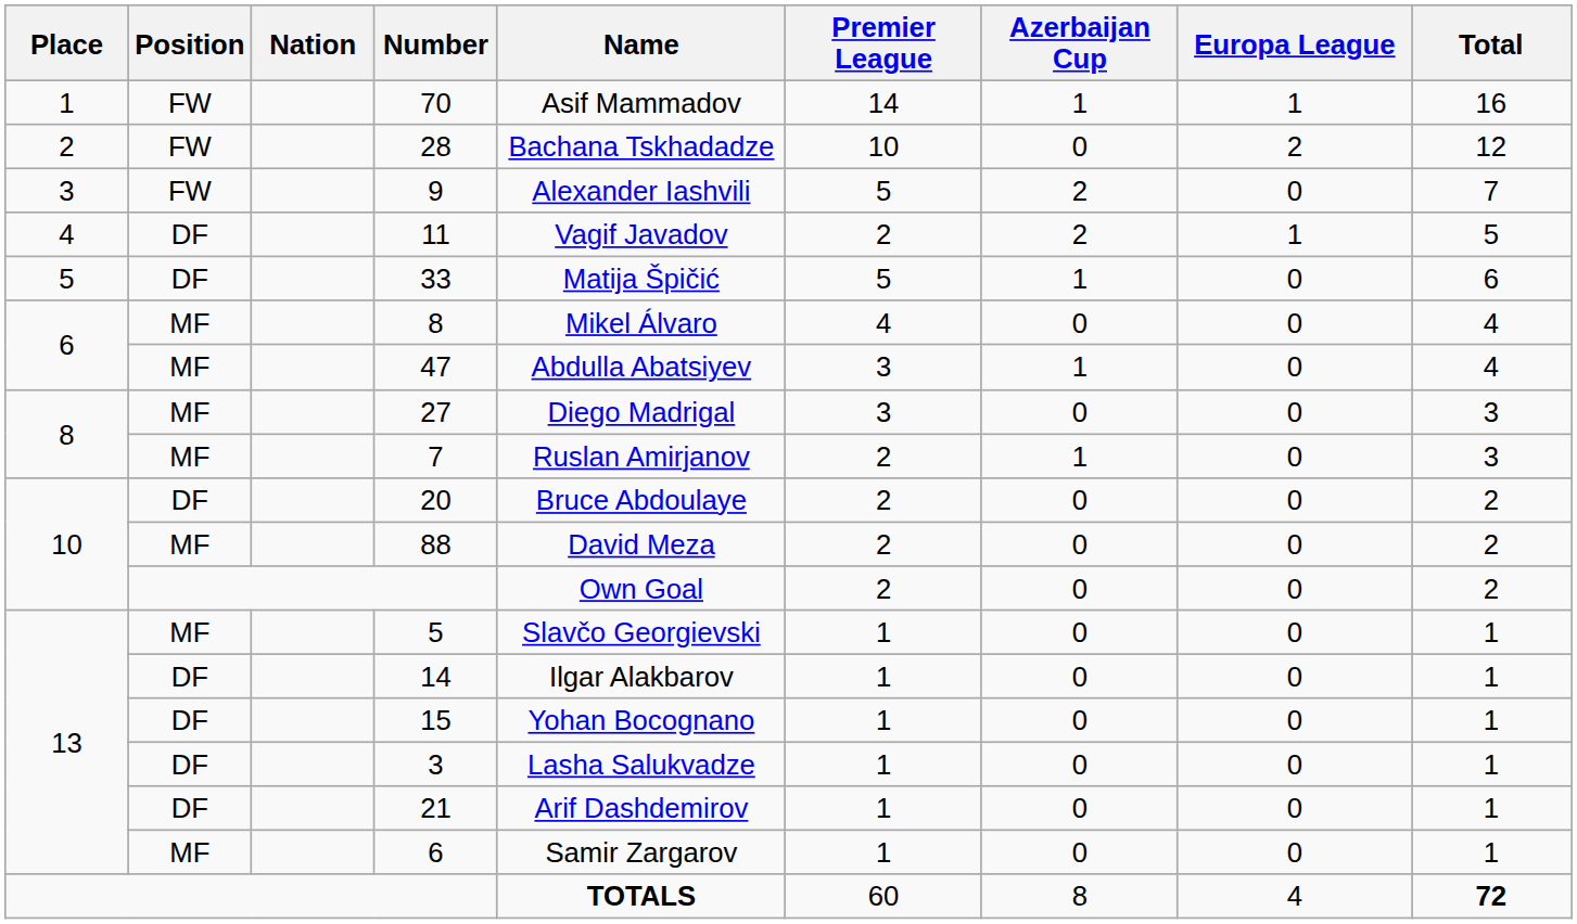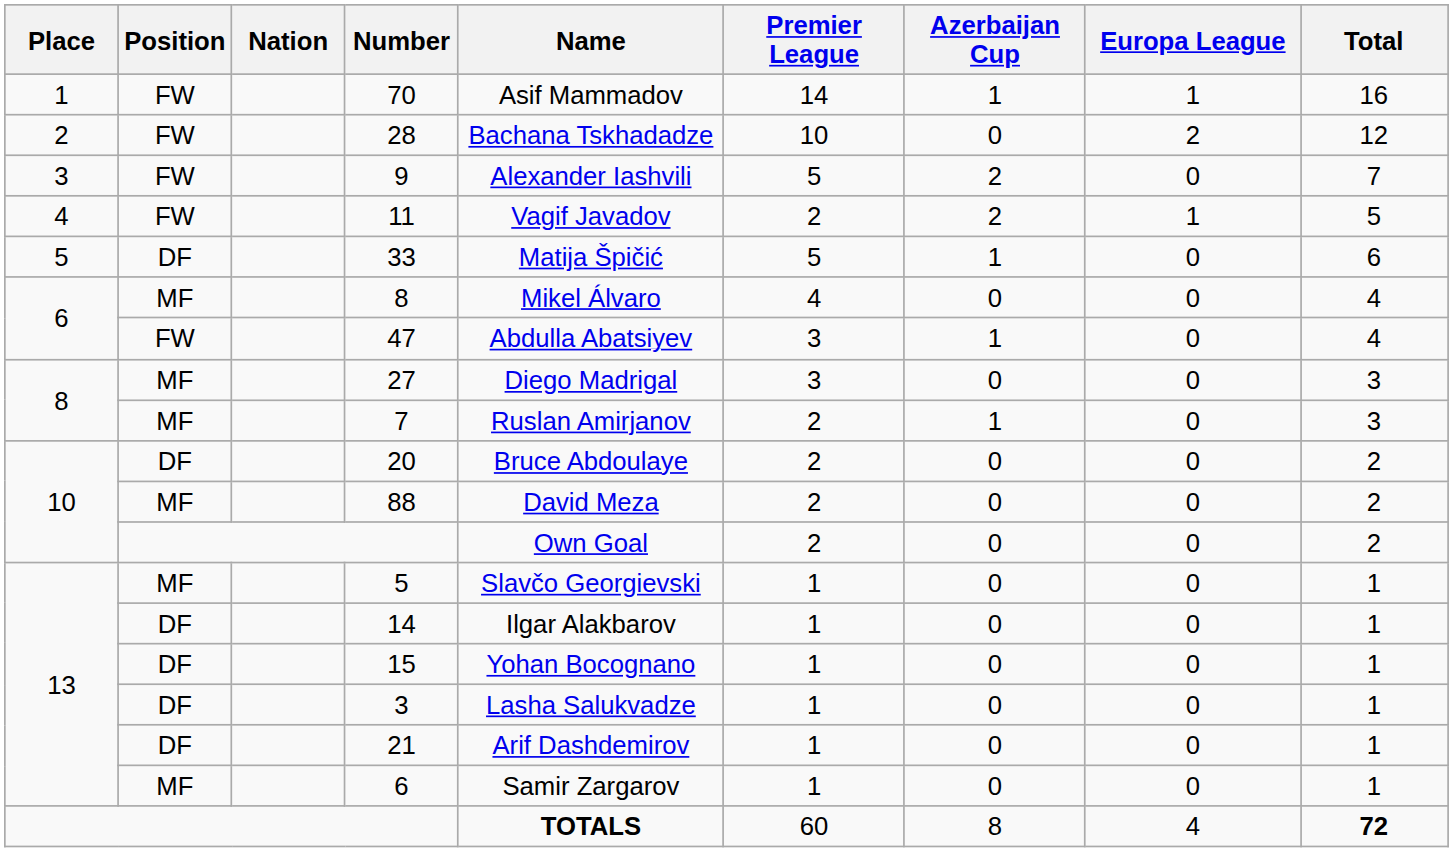 <table class="wikitable" style="font-size: 95%; text-align: center;">
 <tr>
 <th width=60>Place</th>
 <th width=60>Position</th>
 <th width=60>Nation</th>
 <th width=60>Number</th>
 <th width=150>Name</th>
 <th width=100><a href='#'>Premier League</a></th>
 <th width=100><a href='#'>Azerbaijan Cup</a></th>
 <th width=120><a href='#'>Europa League</a></th>
 <th width=80>Total</th>
 </tr>
 <tr>
 <td>1</td>
 <td>FW</td>
 <td></td>
 <td>70</td>
 <td>Asif Mammadov</td>
 <td>14</td>
 <td>1</td>
 <td>1</td>
 <td>16</td>
 </tr>
 <tr>
 <td>2</td>
 <td>FW</td>
 <td></td>
 <td>28</td>
 <td><a href='#'>Bachana Tskhadadze</a></td>
 <td>10</td>
 <td>0</td>
 <td>2</td>
 <td>12</td>
 </tr>
 <tr>
 <td>3</td>
 <td>FW</td>
 <td></td>
 <td>9</td>
 <td><a href='#'>Alexander Iashvili</a></td>
 <td>5</td>
 <td>2</td>
 <td>0</td>
 <td>7</td>
 </tr>
 <tr>
 <td>4</td>
-<td>DF</td>
+<td>FW</td>
 <td></td>
 <td>11</td>
 <td><a href='#'>Vagif Javadov</a></td>
 <td>2</td>
 <td>2</td>
 <td>1</td>
 <td>5</td>
 </tr>
 <tr>
 <td>5</td>
 <td>DF</td>
 <td></td>
 <td>33</td>
 <td><a href='#'>Matija Špičić</a></td>
 <td>5</td>
 <td>1</td>
 <td>0</td>
 <td>6</td>
 </tr>
 <tr>
 <td rowspan="2">6</td>
 <td>MF</td>
 <td></td>
 <td>8</td>
 <td><a href='#'>Mikel Álvaro</a></td>
 <td>4</td>
 <td>0</td>
 <td>0</td>
 <td>4</td>
 </tr>
 <tr>
-<td>MF</td>
+<td>FW</td>
 <td></td>
 <td>47</td>
 <td><a href='#'>Abdulla Abatsiyev</a></td>
 <td>3</td>
 <td>1</td>
 <td>0</td>
 <td>4</td>
 </tr>
 <tr>
 <td rowspan="2">8</td>
 <td>MF</td>
 <td></td>
 <td>27</td>
 <td><a href='#'>Diego Madrigal</a></td>
 <td>3</td>
 <td>0</td>
 <td>0</td>
 <td>3</td>
 </tr>
 <tr>
 <td>MF</td>
 <td></td>
 <td>7</td>
 <td><a href='#'>Ruslan Amirjanov</a></td>
 <td>2</td>
 <td>1</td>
 <td>0</td>
 <td>3</td>
 </tr>
 <tr>
 <td rowspan="3">10</td>
 <td>DF</td>
 <td></td>
 <td>20</td>
 <td><a href='#'>Bruce Abdoulaye</a></td>
 <td>2</td>
 <td>0</td>
 <td>0</td>
 <td>2</td>
 </tr>
 <tr>
 <td>MF</td>
 <td></td>
 <td>88</td>
 <td><a href='#'>David Meza</a></td>
 <td>2</td>
 <td>0</td>
 <td>0</td>
 <td>2</td>
 </tr>
 <tr>
 <td colspan="3"></td>
 <td><a href='#'>Own Goal</a></td>
 <td>2</td>
 <td>0</td>
 <td>0</td>
 <td>2</td>
 </tr>
 <tr>
 <td rowspan="6">13</td>
 <td>MF</td>
 <td></td>
 <td>5</td>
 <td><a href='#'>Slavčo Georgievski</a></td>
 <td>1</td>
 <td>0</td>
 <td>0</td>
 <td>1</td>
 </tr>
 <tr>
 <td>DF</td>
 <td></td>
 <td>14</td>
 <td>Ilgar Alakbarov</td>
 <td>1</td>
 <td>0</td>
 <td>0</td>
 <td>1</td>
 </tr>
 <tr>
 <td>DF</td>
 <td></td>
 <td>15</td>
 <td><a href='#'>Yohan Bocognano</a></td>
 <td>1</td>
 <td>0</td>
 <td>0</td>
 <td>1</td>
 </tr>
 <tr>
 <td>DF</td>
 <td></td>
 <td>3</td>
 <td><a href='#'>Lasha Salukvadze</a></td>
 <td>1</td>
 <td>0</td>
 <td>0</td>
 <td>1</td>
 </tr>
 <tr>
 <td>DF</td>
 <td></td>
 <td>21</td>
 <td><a href='#'>Arif Dashdemirov</a></td>
 <td>1</td>
 <td>0</td>
 <td>0</td>
 <td>1</td>
 </tr>
 <tr>
 <td>MF</td>
 <td></td>
 <td>6</td>
 <td>Samir Zargarov</td>
 <td>1</td>
 <td>0</td>
 <td>0</td>
 <td>1</td>
 </tr>
 <tr>
 <td colspan="4"></td>
 <td><strong>TOTALS</strong></td>
 <td>60</td>
 <td>8</td>
 <td>4</td>
 <td><strong>72</strong></td>
 </tr>
 </table>
